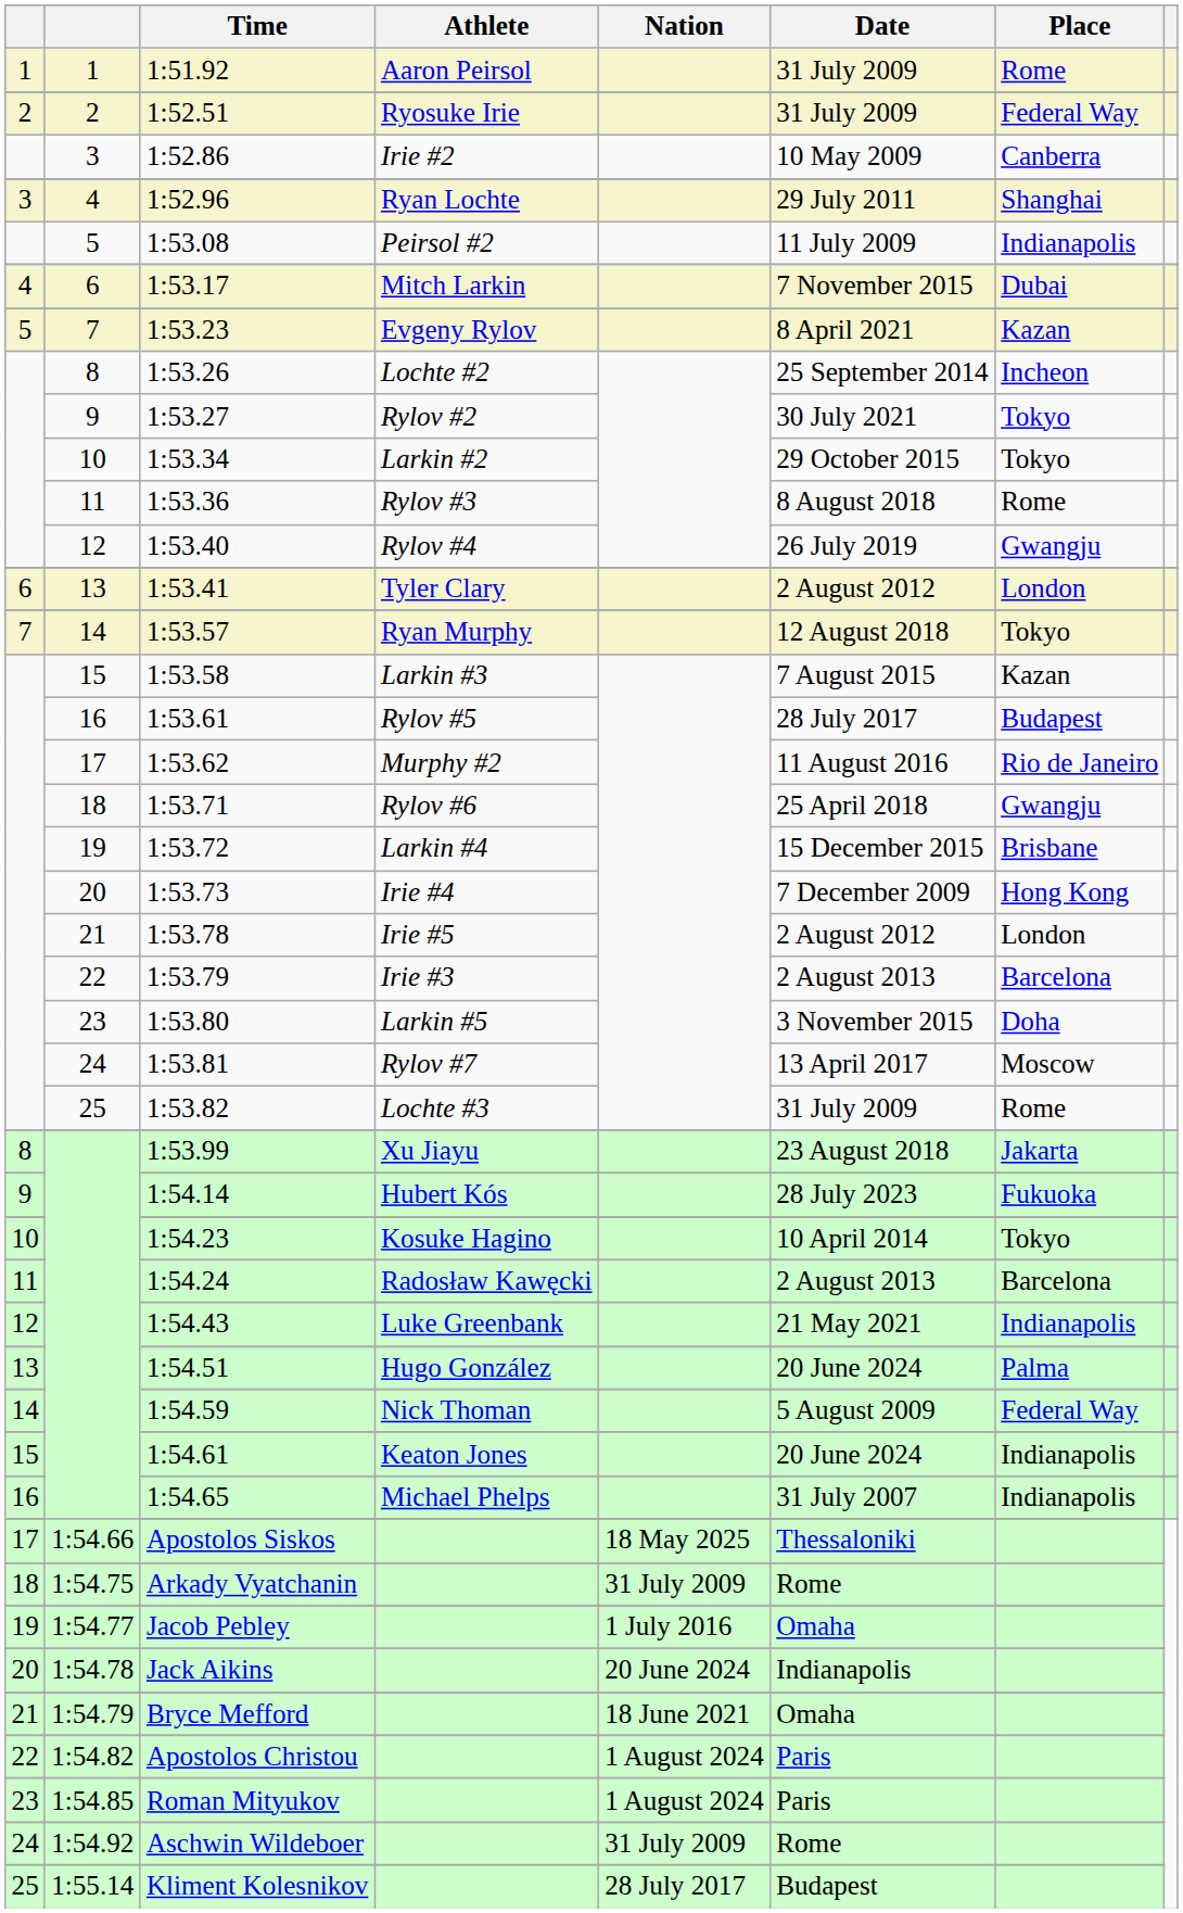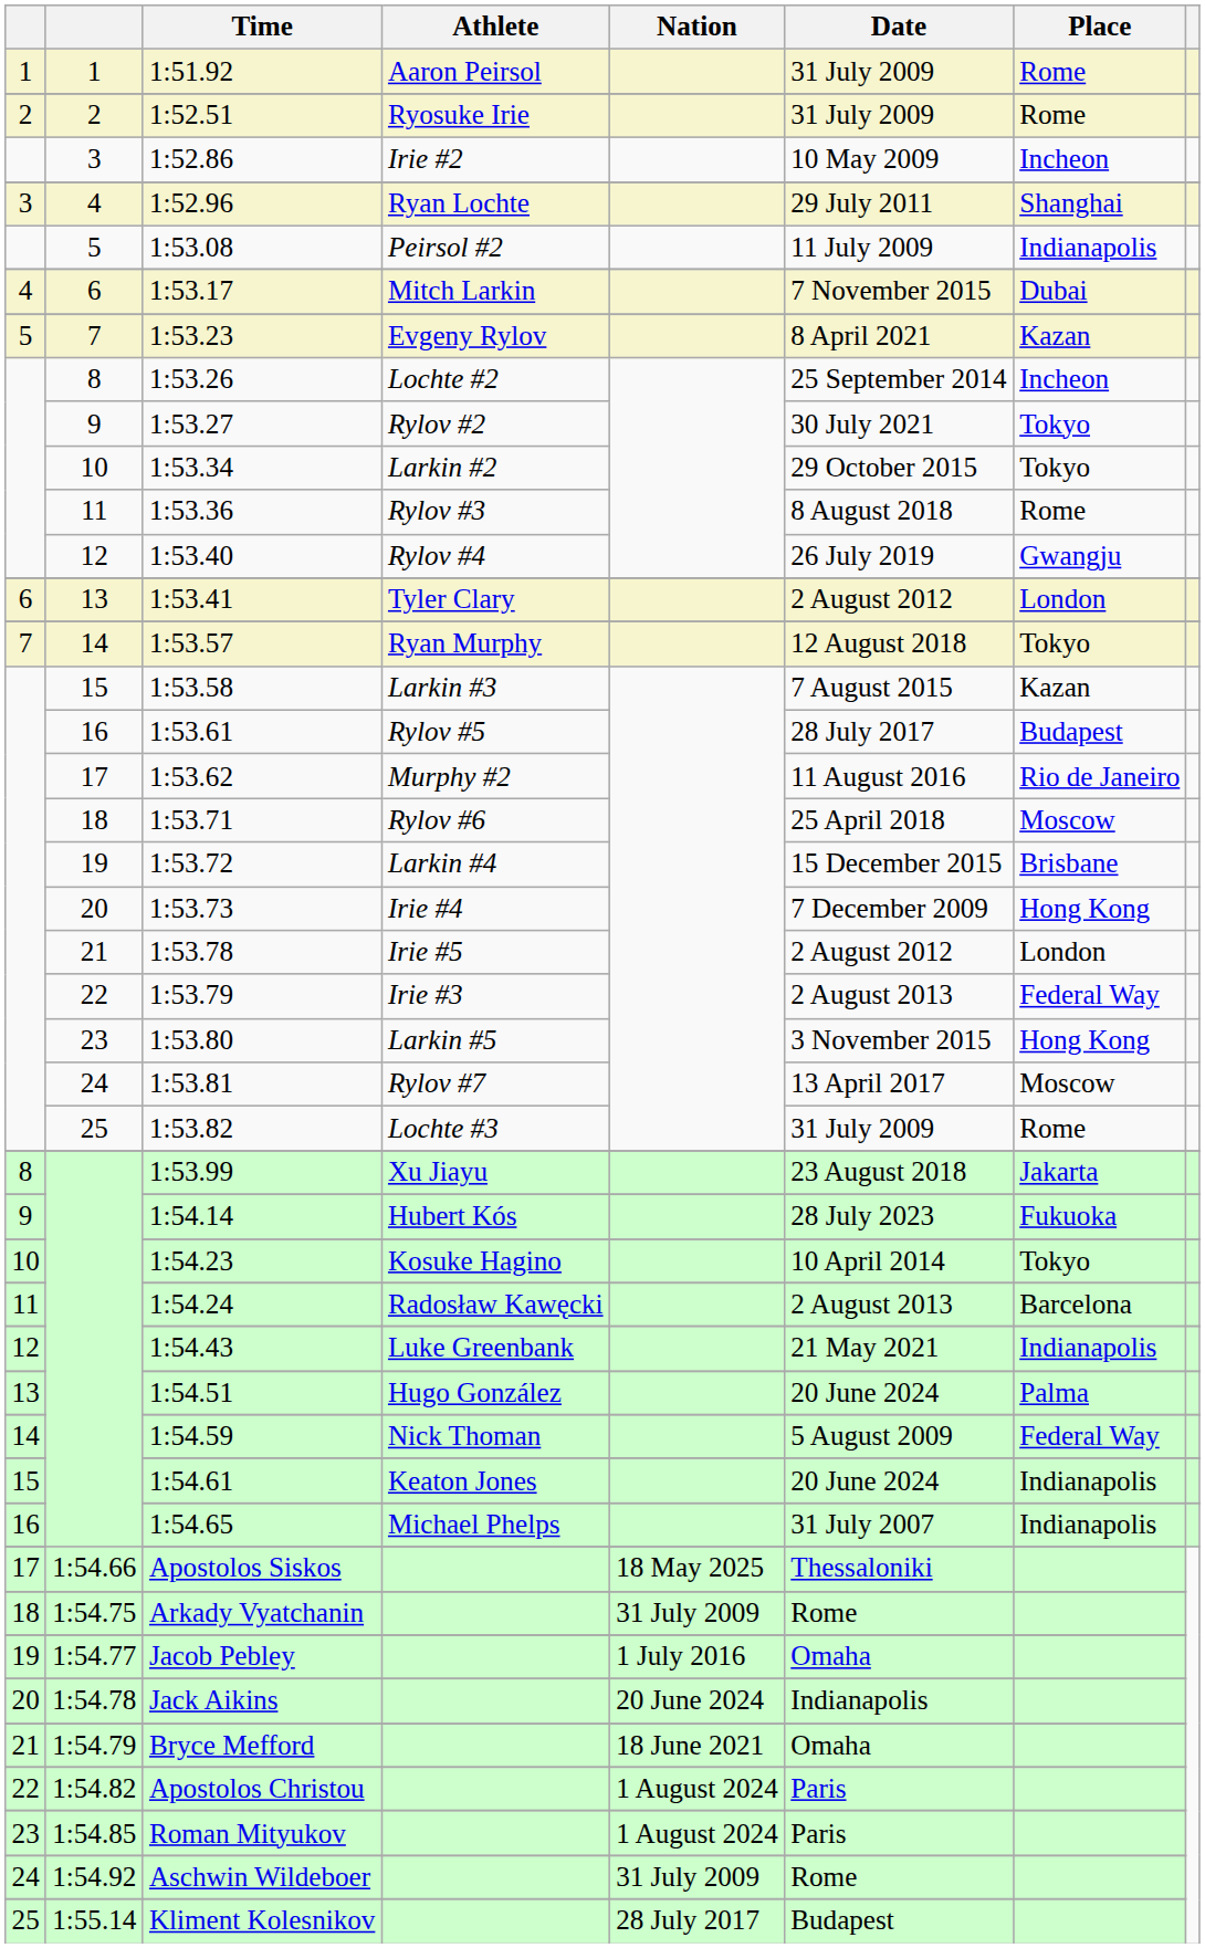 <table class="wikitable sortable">
 <tr>
 <th></th>
 <th></th>
 <th>Time</th>
 <th>Athlete</th>
 <th>Nation</th>
 <th>Date</th>
 <th>Place</th>
 <th class="unsortable"></th>
 </tr>
 <tr bgcolor=f6F5CE>
 <td align=center>1</td>
 <td align=center>1</td>
 <td>1:51.92</td>
 <td><a href='#'>Aaron Peirsol</a></td>
 <td></td>
 <td>31 July 2009</td>
 <td><a href='#'>Rome</a></td>
 <td></td>
 </tr>
 <tr>
 </tr>
 <tr bgcolor=f6F5CE>
 <td align=center>2</td>
 <td align=center>2</td>
 <td>1:52.51</td>
 <td><a href='#'>Ryosuke Irie</a></td>
 <td></td>
 <td>31 July 2009</td>
-<td><a href='#'>Federal Way</a></td>
+<td>Rome</td>
 <td></td>
 </tr>
 <tr>
 <td></td>
 <td align=center>3</td>
 <td>1:52.86</td>
 <td><em>Irie #2</em></td>
 <td></td>
 <td>10 May 2009</td>
-<td><a href='#'>Canberra</a></td>
+<td><a href='#'>Incheon</a></td>
 <td></td>
 </tr>
 <tr>
 </tr>
 <tr bgcolor=f6F5CE>
 <td align=center>3</td>
 <td align=center>4</td>
 <td>1:52.96</td>
 <td><a href='#'>Ryan Lochte</a></td>
 <td></td>
 <td>29 July 2011</td>
 <td><a href='#'>Shanghai</a></td>
 <td></td>
 </tr>
 <tr>
 <td></td>
 <td align=center>5</td>
 <td>1:53.08</td>
 <td><em>Peirsol #2</em></td>
 <td></td>
 <td>11 July 2009</td>
 <td><a href='#'>Indianapolis</a></td>
 <td></td>
 </tr>
 <tr>
 </tr>
 <tr bgcolor=f6F5CE>
 <td align=center>4</td>
 <td align=center>6</td>
 <td>1:53.17</td>
 <td><a href='#'>Mitch Larkin</a></td>
 <td></td>
 <td>7 November 2015</td>
 <td><a href='#'>Dubai</a></td>
 <td></td>
 </tr>
 <tr>
 </tr>
 <tr bgcolor=f6F5CE>
 <td align=center>5</td>
 <td align=center>7</td>
 <td>1:53.23</td>
 <td><a href='#'>Evgeny Rylov</a></td>
 <td></td>
 <td>8 April 2021</td>
 <td><a href='#'>Kazan</a></td>
 <td></td>
 </tr>
 <tr>
 <td rowspan="5"></td>
 <td align=center>8</td>
 <td>1:53.26</td>
 <td><em>Lochte #2</em></td>
 <td rowspan="5"></td>
 <td>25 September 2014</td>
 <td><a href='#'>Incheon</a></td>
 <td></td>
 </tr>
 <tr>
 <td align=center>9</td>
 <td>1:53.27</td>
 <td><em>Rylov #2</em></td>
 <td>30 July 2021</td>
 <td><a href='#'>Tokyo</a></td>
 <td></td>
 </tr>
 <tr>
 <td align=center>10</td>
 <td>1:53.34</td>
 <td><em>Larkin #2</em></td>
 <td>29 October 2015</td>
 <td>Tokyo</td>
 <td></td>
 </tr>
 <tr>
 <td align=center>11</td>
 <td>1:53.36</td>
 <td><em>Rylov #3</em></td>
 <td>8 August 2018</td>
 <td>Rome</td>
 <td></td>
 </tr>
 <tr>
 <td align=center>12</td>
 <td>1:53.40</td>
 <td><em>Rylov #4</em></td>
 <td>26 July 2019</td>
 <td><a href='#'>Gwangju</a></td>
 <td></td>
 </tr>
 <tr>
 </tr>
 <tr bgcolor=f6F5CE>
 <td align=center>6</td>
 <td align=center>13</td>
 <td>1:53.41</td>
 <td><a href='#'>Tyler Clary</a></td>
 <td></td>
 <td>2 August 2012</td>
 <td><a href='#'>London</a></td>
 <td></td>
 </tr>
 <tr>
 </tr>
 <tr bgcolor=f6F5CE>
 <td align=center>7</td>
 <td align=center>14</td>
 <td>1:53.57</td>
 <td><a href='#'>Ryan Murphy</a></td>
 <td></td>
 <td>12 August 2018</td>
 <td>Tokyo</td>
 <td></td>
 </tr>
 <tr>
 <td rowspan="11"></td>
 <td align=center>15</td>
 <td>1:53.58</td>
 <td><em>Larkin #3</em></td>
 <td rowspan="11"></td>
 <td>7 August 2015</td>
 <td>Kazan</td>
 <td></td>
 </tr>
 <tr>
 <td align=center>16</td>
 <td>1:53.61</td>
 <td><em>Rylov #5</em></td>
 <td>28 July 2017</td>
 <td><a href='#'>Budapest</a></td>
 <td></td>
 </tr>
 <tr>
 <td align=center>17</td>
 <td>1:53.62</td>
 <td><em>Murphy #2</em></td>
 <td>11 August 2016</td>
 <td><a href='#'>Rio de Janeiro</a></td>
 <td></td>
 </tr>
 <tr>
 <td align=center>18</td>
 <td>1:53.71</td>
 <td><em>Rylov #6</em></td>
 <td>25 April 2018</td>
-<td><a href='#'>Gwangju</a></td>
+<td><a href='#'>Moscow</a></td>
 <td></td>
 </tr>
 <tr>
 <td align=center>19</td>
 <td>1:53.72</td>
 <td><em>Larkin #4</em></td>
 <td>15 December 2015</td>
 <td><a href='#'>Brisbane</a></td>
 <td></td>
 </tr>
 <tr>
 <td align=center>20</td>
 <td>1:53.73</td>
 <td><em>Irie #4</em></td>
 <td>7 December 2009</td>
 <td><a href='#'>Hong Kong</a></td>
 <td></td>
 </tr>
 <tr>
 <td align=center>21</td>
 <td>1:53.78</td>
 <td><em>Irie #5</em></td>
 <td>2 August 2012</td>
 <td>London</td>
 <td></td>
 </tr>
 <tr>
 <td align=center>22</td>
 <td>1:53.79</td>
 <td><em>Irie #3</em></td>
 <td>2 August 2013</td>
-<td><a href='#'>Barcelona</a></td>
+<td><a href='#'>Federal Way</a></td>
 <td></td>
 </tr>
 <tr>
 <td align=center>23</td>
 <td>1:53.80</td>
 <td><em>Larkin #5</em></td>
 <td>3 November 2015</td>
-<td><a href='#'>Doha</a></td>
+<td><a href='#'>Hong Kong</a></td>
 <td></td>
 </tr>
 <tr>
 <td align=center>24</td>
 <td>1:53.81</td>
 <td><em>Rylov #7</em></td>
 <td>13 April 2017</td>
 <td>Moscow</td>
 <td></td>
 </tr>
 <tr>
 <td align=center>25</td>
 <td>1:53.82</td>
 <td><em>Lochte #3</em></td>
 <td>31 July 2009</td>
 <td>Rome</td>
 <td></td>
 </tr>
 <tr>
 </tr>
 <tr bgcolor=CCFFCC>
 <td align=center>8</td>
 <td rowspan="18"></td>
 <td>1:53.99</td>
 <td><a href='#'>Xu Jiayu</a></td>
 <td></td>
 <td>23 August 2018</td>
 <td><a href='#'>Jakarta</a></td>
 <td></td>
 </tr>
 <tr>
 </tr>
 <tr bgcolor=CCFFCC>
 <td align=center>9</td>
 <td>1:54.14</td>
 <td><a href='#'>Hubert Kós</a></td>
 <td></td>
 <td>28 July 2023</td>
 <td><a href='#'>Fukuoka</a></td>
 <td></td>
 </tr>
 <tr>
 </tr>
 <tr bgcolor=CCFFCC>
 <td align=center>10</td>
 <td>1:54.23</td>
 <td><a href='#'>Kosuke Hagino</a></td>
 <td></td>
 <td>10 April 2014</td>
 <td>Tokyo</td>
 <td></td>
 </tr>
 <tr>
 </tr>
 <tr bgcolor=CCFFCC>
 <td align=center>11</td>
 <td>1:54.24</td>
 <td><a href='#'>Radosław Kawęcki</a></td>
 <td></td>
 <td>2 August 2013</td>
 <td>Barcelona</td>
 <td></td>
 </tr>
 <tr>
 </tr>
 <tr bgcolor=CCFFCC>
 <td align=center>12</td>
 <td>1:54.43</td>
 <td><a href='#'>Luke Greenbank</a></td>
 <td></td>
 <td>21 May 2021</td>
 <td><a href='#'>Indianapolis</a></td>
 <td></td>
 </tr>
 <tr>
 </tr>
 <tr bgcolor=CCFFCC>
 <td align=center>13</td>
 <td>1:54.51</td>
 <td><a href='#'>Hugo González</a></td>
 <td></td>
 <td>20 June 2024</td>
 <td><a href='#'>Palma</a></td>
 <td></td>
 </tr>
 <tr>
 </tr>
 <tr bgcolor=CCFFCC>
 <td align=center>14</td>
 <td>1:54.59</td>
 <td><a href='#'>Nick Thoman</a></td>
 <td></td>
 <td>5 August 2009</td>
 <td><a href='#'>Federal Way</a></td>
 <td></td>
 </tr>
 <tr>
 </tr>
 <tr bgcolor=CCFFCC>
 <td align=center>15</td>
 <td>1:54.61</td>
 <td><a href='#'>Keaton Jones</a></td>
 <td></td>
 <td>20 June 2024</td>
 <td>Indianapolis</td>
 <td></td>
 </tr>
 <tr>
 </tr>
 <tr bgcolor=CCFFCC>
 <td align=center>16</td>
 <td>1:54.65</td>
 <td><a href='#'>Michael Phelps</a></td>
 <td></td>
 <td>31 July 2007</td>
 <td>Indianapolis</td>
 <td></td>
 </tr>
 <tr>
 </tr>
 <tr bgcolor=CCFFCC>
 <td align=center>17</td>
 <td>1:54.66</td>
 <td><a href='#'>Apostolos Siskos</a></td>
 <td></td>
 <td>18 May 2025</td>
 <td><a href='#'>Thessaloniki</a></td>
 <td></td>
 </tr>
 <tr>
 </tr>
 <tr bgcolor=CCFFCC>
 <td align=center>18</td>
 <td>1:54.75</td>
 <td><a href='#'>Arkady Vyatchanin</a></td>
 <td></td>
 <td>31 July 2009</td>
 <td>Rome</td>
 <td></td>
 </tr>
 <tr>
 </tr>
 <tr bgcolor=CCFFCC>
 <td align=center>19</td>
 <td>1:54.77</td>
 <td><a href='#'>Jacob Pebley</a></td>
 <td></td>
 <td>1 July 2016</td>
 <td><a href='#'>Omaha</a></td>
 <td></td>
 </tr>
 <tr>
 </tr>
 <tr bgcolor=CCFFCC>
 <td align=center>20</td>
 <td>1:54.78</td>
 <td><a href='#'>Jack Aikins</a></td>
 <td></td>
 <td>20 June 2024</td>
 <td>Indianapolis</td>
 <td></td>
 </tr>
 <tr>
 </tr>
 <tr bgcolor=CCFFCC>
 <td align=center>21</td>
 <td>1:54.79</td>
 <td><a href='#'>Bryce Mefford</a></td>
 <td></td>
 <td>18 June 2021</td>
 <td>Omaha</td>
 <td></td>
 </tr>
 <tr>
 </tr>
 <tr bgcolor=CCFFCC>
 <td align=center>22</td>
 <td>1:54.82</td>
 <td><a href='#'>Apostolos Christou</a></td>
 <td></td>
 <td>1 August 2024</td>
 <td><a href='#'>Paris</a></td>
 <td></td>
 </tr>
 <tr>
 </tr>
 <tr bgcolor=CCFFCC>
 <td align=center>23</td>
 <td>1:54.85</td>
 <td><a href='#'>Roman Mityukov</a></td>
 <td></td>
 <td>1 August 2024</td>
 <td>Paris</td>
 <td></td>
 </tr>
 <tr>
 </tr>
 <tr bgcolor=CCFFCC>
 <td align=center>24</td>
 <td>1:54.92</td>
 <td><a href='#'>Aschwin Wildeboer</a></td>
 <td></td>
 <td>31 July 2009</td>
 <td>Rome</td>
 <td></td>
 </tr>
 <tr>
 </tr>
 <tr bgcolor=CCFFCC>
 <td align=center>25</td>
 <td>1:55.14</td>
 <td><a href='#'>Kliment Kolesnikov</a></td>
 <td></td>
 <td>28 July 2017</td>
 <td>Budapest</td>
 <td></td>
 </tr>
 </table>
